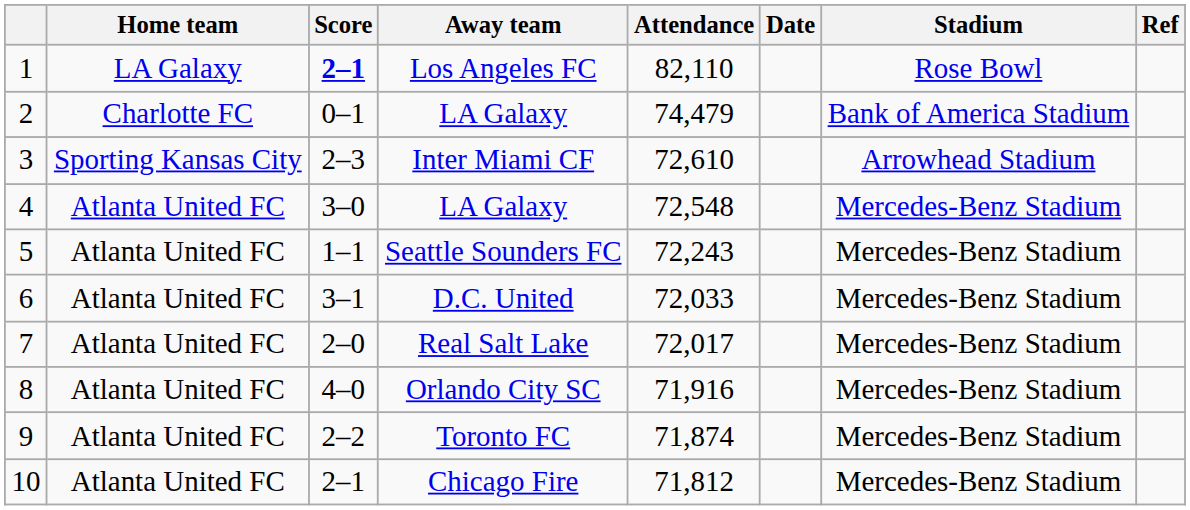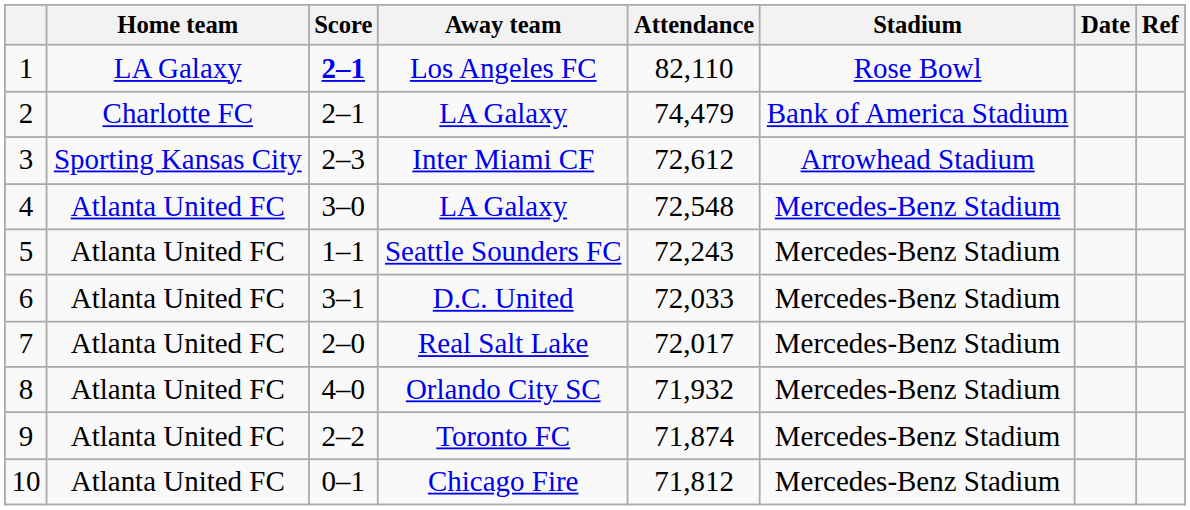 <table class="wikitable sortable" style="text-align:center">
 <tr>
 <th style=font-size:85%></th>
 <th style=font-size:85%>Home team</th>
 <th style=font-size:85% class=unsortable>Score</th>
 <th style=font-size:85%>Away team</th>
 <th style=font-size:85%>Attendance</th>
+<th style=font-size:85%>Stadium</th>
 <th style=font-size:85%>Date</th>
-<th style=font-size:85%>Stadium</th>
 <th style=font-size:85% class=unsortable>Ref</th>
 </tr>
 <tr>
 <td>1</td>
 <td><a href='#'>LA Galaxy</a></td>
 <td><strong><a href='#'>2–1</a></strong></td>
 <td><a href='#'>Los Angeles FC</a></td>
 <td>82,110</td>
+<td><a href='#'>Rose Bowl</a></td>
 <td></td>
-<td><a href='#'>Rose Bowl</a></td>
 <td></td>
 </tr>
 <tr>
 <td>2</td>
 <td><a href='#'>Charlotte FC</a></td>
-<td>0–1</td>
+<td>2–1</td>
 <td><a href='#'>LA Galaxy</a></td>
 <td>74,479</td>
+<td><a href='#'>Bank of America Stadium</a></td>
 <td></td>
-<td><a href='#'>Bank of America Stadium</a></td>
 <td></td>
 </tr>
 <tr>
 <td>3</td>
 <td><a href='#'>Sporting Kansas City</a></td>
 <td>2–3</td>
 <td><a href='#'>Inter Miami CF</a></td>
-<td>72,610</td>
+<td>72,612</td>
+<td><a href='#'>Arrowhead Stadium</a></td>
 <td></td>
-<td><a href='#'>Arrowhead Stadium</a></td>
 <td></td>
 </tr>
 <tr>
 <td>4</td>
 <td><a href='#'>Atlanta United FC</a></td>
 <td>3–0</td>
 <td><a href='#'>LA Galaxy</a></td>
 <td>72,548</td>
+<td><a href='#'>Mercedes-Benz Stadium</a></td>
 <td></td>
-<td><a href='#'>Mercedes-Benz Stadium</a></td>
 <td></td>
 </tr>
 <tr>
 <td>5</td>
 <td>Atlanta United FC</td>
 <td>1–1</td>
 <td><a href='#'>Seattle Sounders FC</a></td>
 <td>72,243</td>
+<td>Mercedes-Benz Stadium</td>
 <td></td>
-<td>Mercedes-Benz Stadium</td>
 <td></td>
 </tr>
 <tr>
 <td>6</td>
 <td>Atlanta United FC</td>
 <td>3–1</td>
 <td><a href='#'>D.C. United</a></td>
 <td>72,033</td>
+<td>Mercedes-Benz Stadium</td>
 <td></td>
-<td>Mercedes-Benz Stadium</td>
 <td></td>
 </tr>
 <tr>
 <td>7</td>
 <td>Atlanta United FC</td>
 <td>2–0</td>
 <td><a href='#'>Real Salt Lake</a></td>
 <td>72,017</td>
+<td>Mercedes-Benz Stadium</td>
 <td></td>
-<td>Mercedes-Benz Stadium</td>
 <td></td>
 </tr>
 <tr>
 <td>8</td>
 <td>Atlanta United FC</td>
 <td>4–0</td>
 <td><a href='#'>Orlando City SC</a></td>
-<td>71,916</td>
+<td>71,932</td>
+<td>Mercedes-Benz Stadium</td>
 <td></td>
-<td>Mercedes-Benz Stadium</td>
 <td></td>
 </tr>
 <tr>
 <td>9</td>
 <td>Atlanta United FC</td>
 <td>2–2</td>
 <td><a href='#'>Toronto FC</a></td>
 <td>71,874</td>
+<td>Mercedes-Benz Stadium</td>
 <td></td>
-<td>Mercedes-Benz Stadium</td>
 <td></td>
 </tr>
 <tr>
 <td>10</td>
 <td>Atlanta United FC</td>
-<td>2–1</td>
+<td>0–1</td>
 <td><a href='#'>Chicago Fire</a></td>
 <td>71,812</td>
+<td>Mercedes-Benz Stadium</td>
 <td></td>
-<td>Mercedes-Benz Stadium</td>
 <td></td>
 </tr>
 </table>
